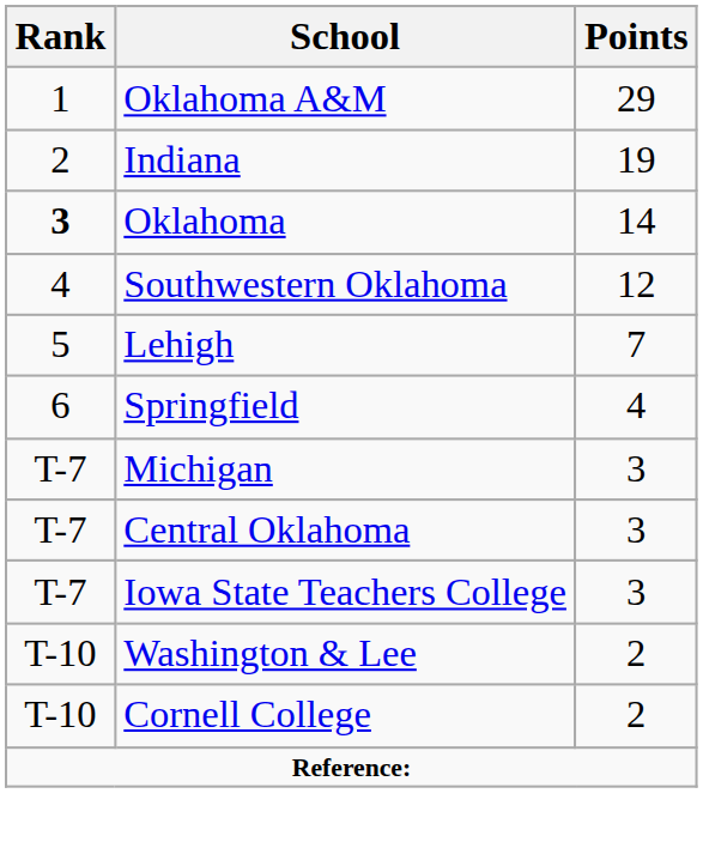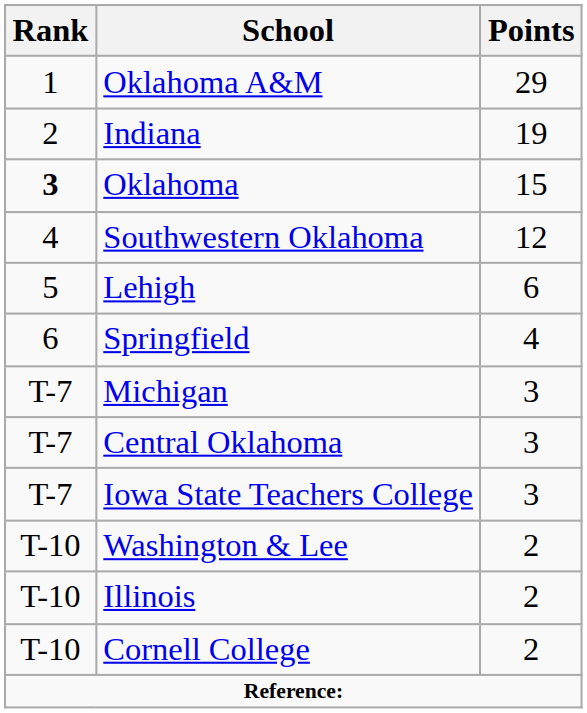 <table class="wikitable" style="text-align:center">
 <tr>
 <th>Rank</th>
 <th>School</th>
 <th>Points</th>
 </tr>
 <tr>
 <td>1</td>
 <td align=left><a href='#'>Oklahoma A&M</a></td>
 <td>29</td>
 </tr>
 <tr>
 <td>2</td>
 <td align=left><a href='#'>Indiana</a></td>
 <td>19</td>
 </tr>
 <tr>
 <td><strong>3</strong></td>
 <td align=left><a href='#'>Oklahoma</a></td>
-<td>14</td>
+<td>15</td>
 </tr>
 <tr>
 <td>4</td>
 <td align=left><a href='#'>Southwestern Oklahoma</a></td>
 <td>12</td>
 </tr>
 <tr>
 <td>5</td>
 <td align=left><a href='#'>Lehigh</a></td>
-<td>7</td>
+<td>6</td>
 </tr>
 <tr>
 <td>6</td>
 <td align=left><a href='#'>Springfield</a></td>
 <td>4</td>
 </tr>
 <tr>
 <td>T-7</td>
 <td align=left><a href='#'>Michigan</a></td>
 <td>3</td>
 </tr>
 <tr>
 <td>T-7</td>
 <td align=left><a href='#'>Central Oklahoma</a></td>
 <td>3</td>
 </tr>
 <tr>
 <td>T-7</td>
 <td align=left><a href='#'>Iowa State Teachers College</a></td>
 <td>3</td>
 </tr>
 <tr>
 <td>T-10</td>
 <td align=left><a href='#'>Washington & Lee</a></td>
 <td>2</td>
 </tr>
 <tr>
 <td>T-10</td>
+<td align=left><a href='#'>Illinois</a></td>
+<td>2</td>
+</tr>
+<tr>
+<td>T-10</td>
 <td align=left><a href='#'>Cornell College</a></td>
 <td>2</td>
 </tr>
 <tr>
 <td colspan="3"  style="font-size:8pt; text-align:center;"><strong>Reference:</strong></td>
 </tr>
 </table>
